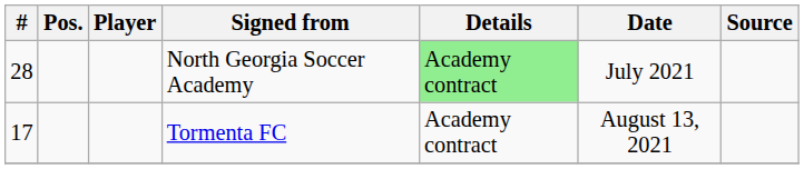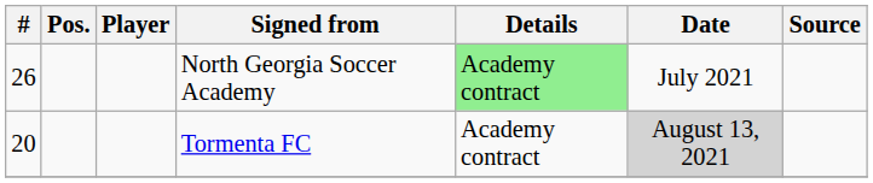 <table class="wikitable sortable" style="width:90%; text-align:left;">
 <tr>
 <th>#</th>
 <th>Pos.</th>
 <th>Player</th>
 <th>Signed from</th>
 <th>Details</th>
 <th>Date</th>
 <th>Source</th>
 </tr>
 <tr>
-<td align=center>28</td>
+<td align=center>26</td>
 <td align=center></td>
 <td></td>
 <td> North Georgia Soccer Academy</td>
 <td style="background: lightgreen;">Academy contract</td>
 <td align=center>July 2021</td>
 <td align=center></td>
 </tr>
 <tr>
-<td align=center>17</td>
+<td align=center>20</td>
 <td align=center></td>
 <td></td>
 <td> <a href='#'>Tormenta FC</a></td>
 <td>Academy contract</td>
-<td align=center>August 13, 2021</td>
+<td align=center style="background: lightgrey;">August 13, 2021</td>
 <td align=center></td>
 </tr>
 <tr>
 </tr>
 </table>
